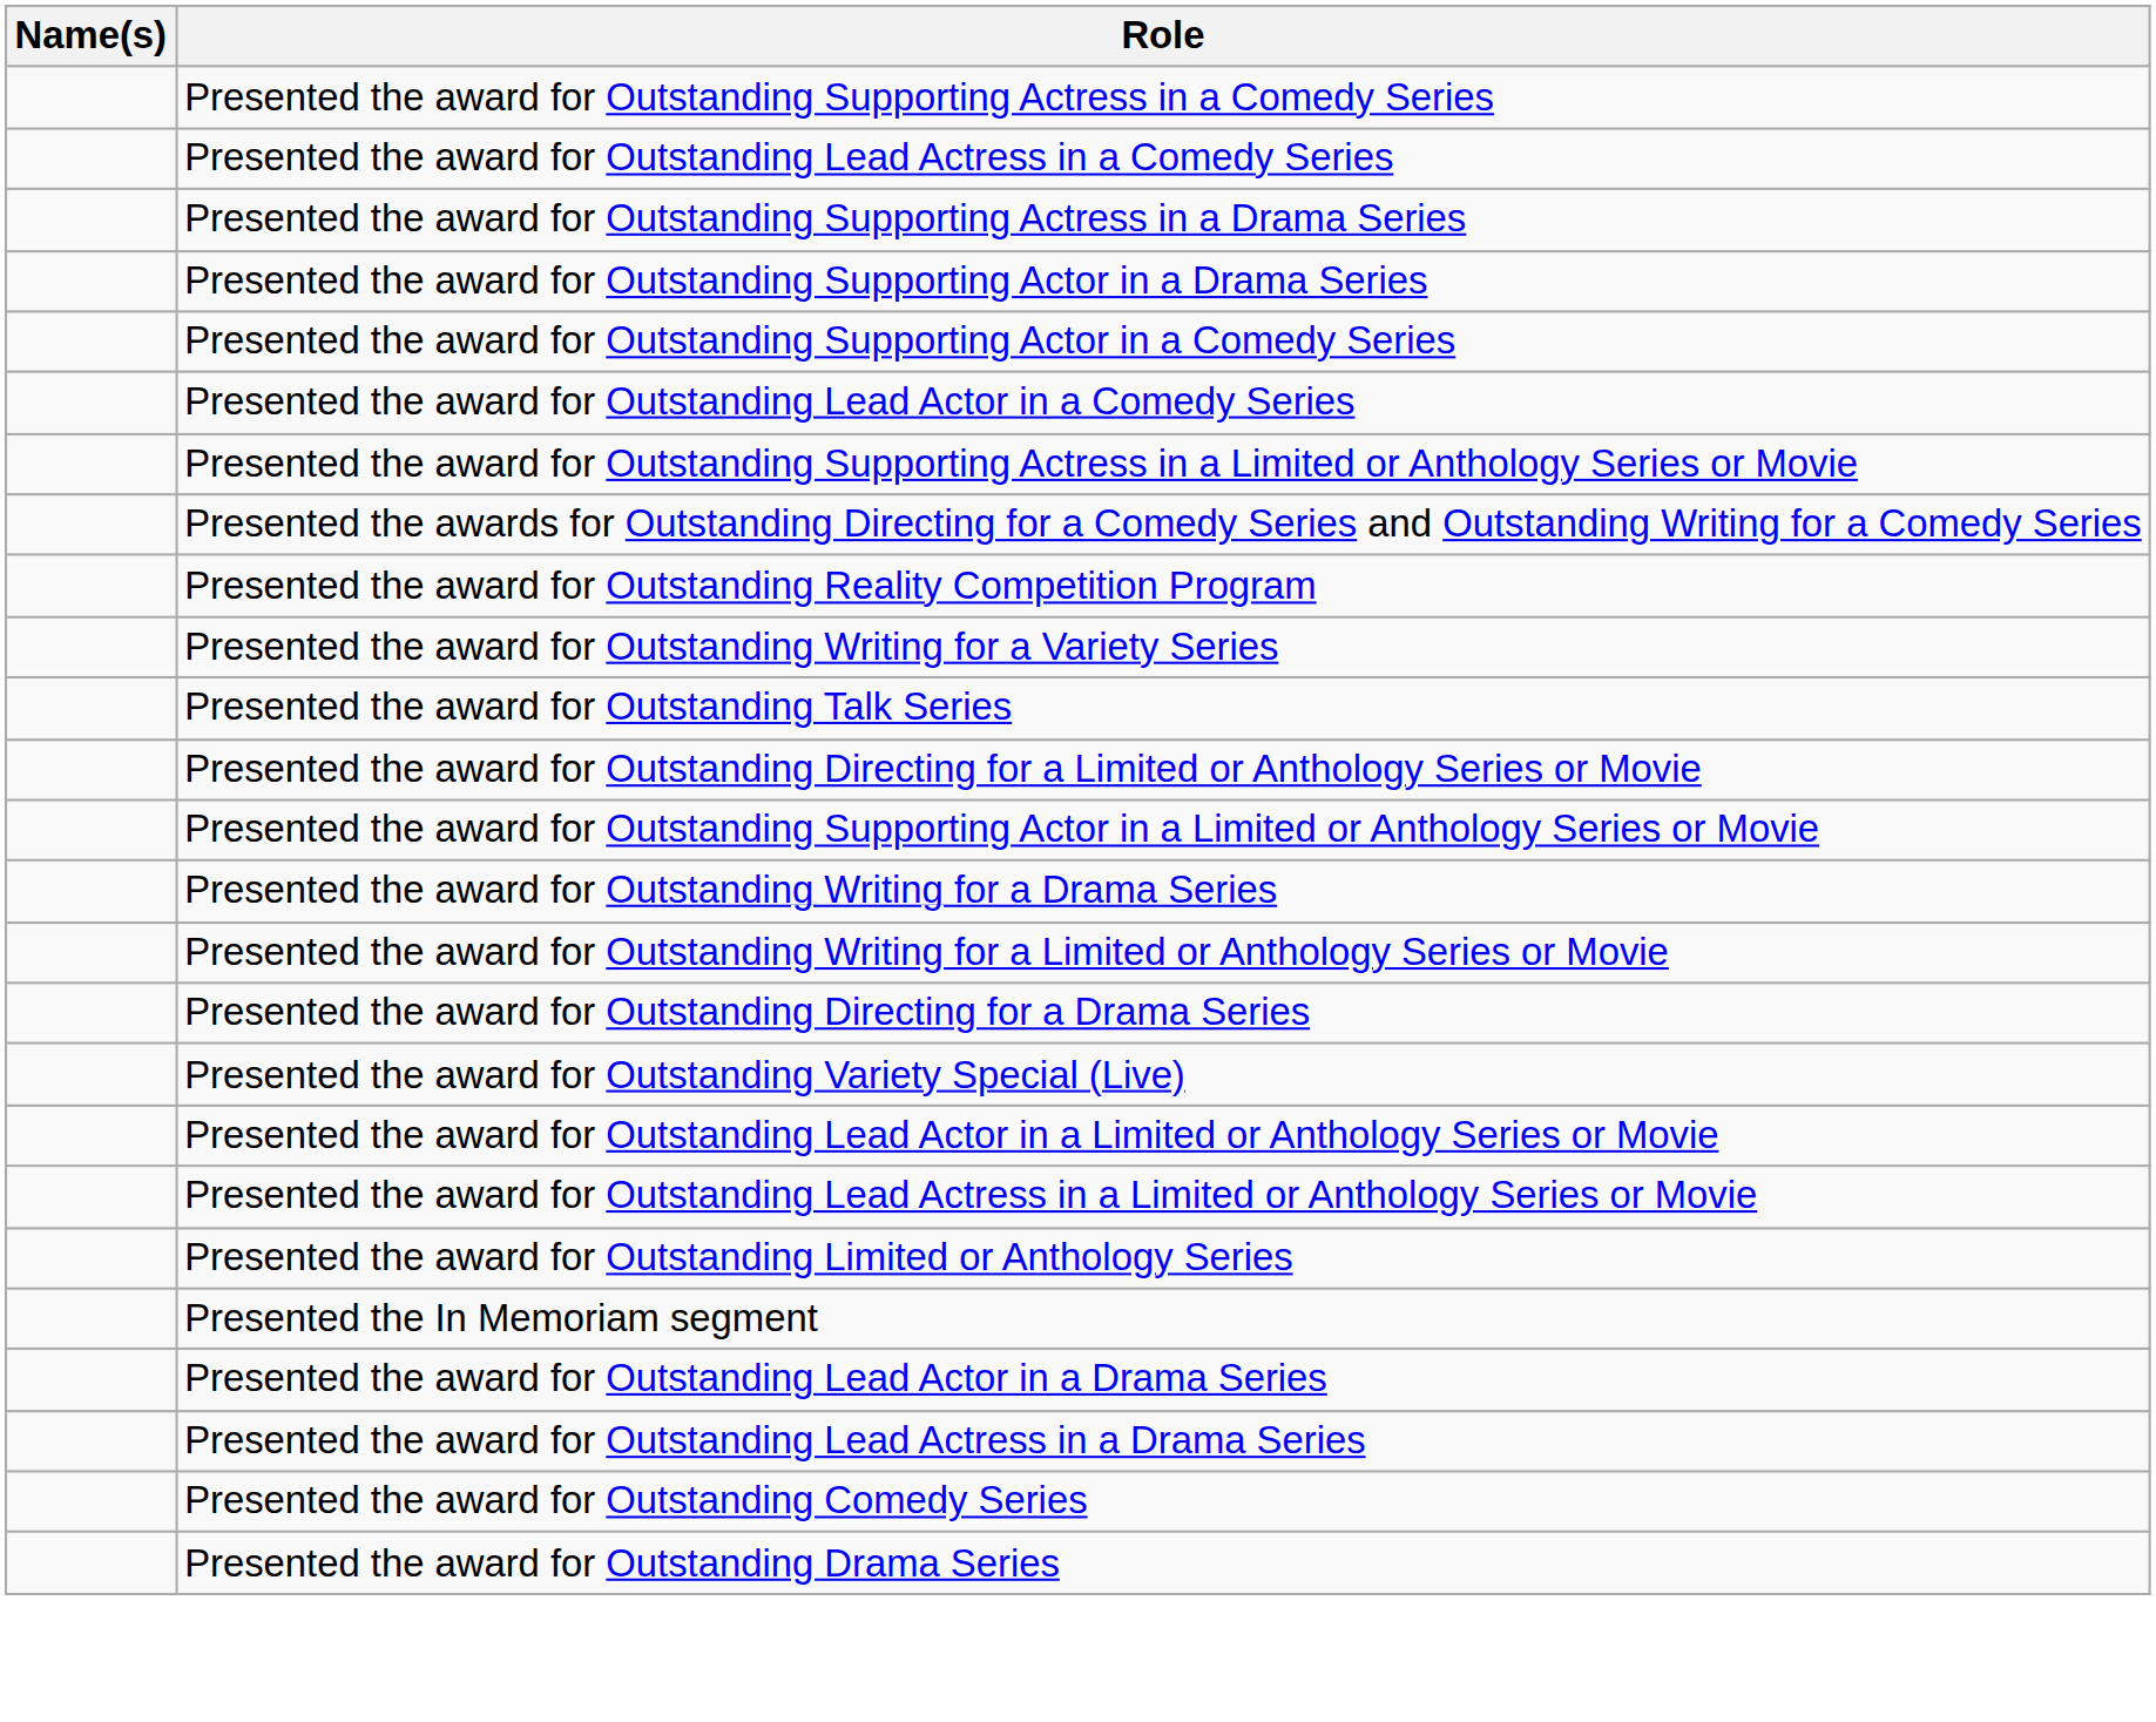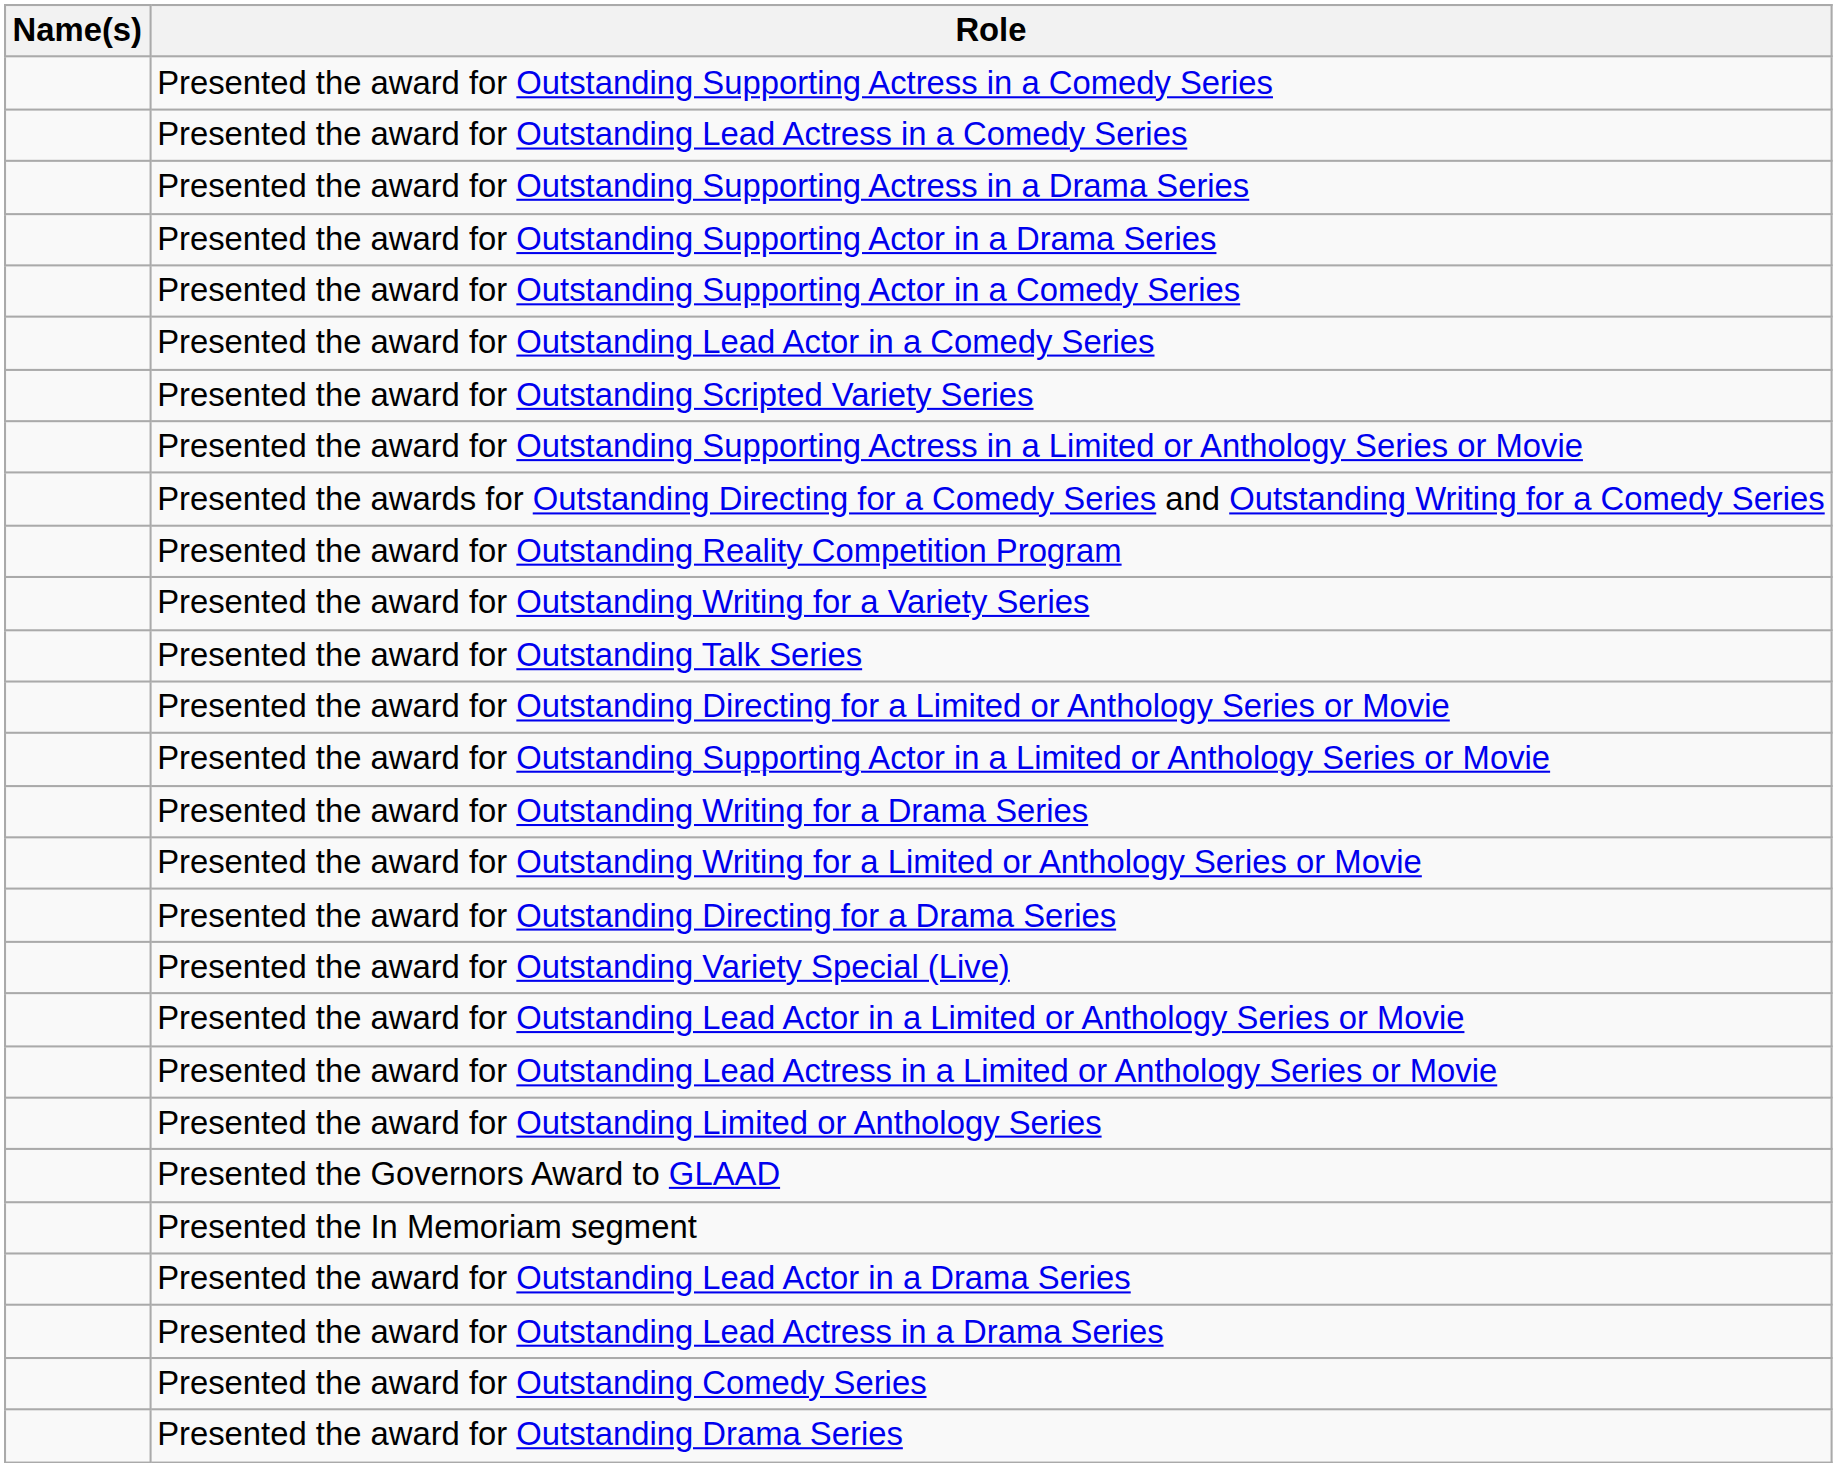 <table class="wikitable sortable">
 <tr>
 <th scope="col">Name(s)</th>
 <th scope="col">Role</th>
 </tr>
 <tr>
 <td scope="row"></td>
 <td>Presented the award for <a href='#'>Outstanding Supporting Actress in a Comedy Series</a></td>
 </tr>
 <tr>
 <td scope="row"></td>
 <td>Presented the award for <a href='#'>Outstanding Lead Actress in a Comedy Series</a></td>
 </tr>
 <tr>
 <td scope="row"></td>
 <td>Presented the award for <a href='#'>Outstanding Supporting Actress in a Drama Series</a></td>
 </tr>
 <tr>
 <td scope="row"></td>
 <td>Presented the award for <a href='#'>Outstanding Supporting Actor in a Drama Series</a></td>
 </tr>
 <tr>
 <td scope="row"></td>
 <td>Presented the award for <a href='#'>Outstanding Supporting Actor in a Comedy Series</a></td>
 </tr>
 <tr>
 <td scope="row"></td>
 <td>Presented the award for <a href='#'>Outstanding Lead Actor in a Comedy Series</a></td>
+</tr>
+<tr>
+<td scope="row"></td>
+<td>Presented the award for <a href='#'>Outstanding Scripted Variety Series</a></td>
 </tr>
 <tr>
 <td scope="row"></td>
 <td>Presented the award for <a href='#'>Outstanding Supporting Actress in a Limited or Anthology Series or Movie</a></td>
 </tr>
 <tr>
 <td scope="row"></td>
 <td>Presented the awards for <a href='#'>Outstanding Directing for a Comedy Series</a> and <a href='#'>Outstanding Writing for a Comedy Series</a></td>
 </tr>
 <tr>
 <td scope="row"></td>
 <td>Presented the award for <a href='#'>Outstanding Reality Competition Program</a></td>
 </tr>
 <tr>
 <td scope="row"></td>
 <td>Presented the award for <a href='#'>Outstanding Writing for a Variety Series</a></td>
 </tr>
 <tr>
 <td scope="row"></td>
 <td>Presented the award for <a href='#'>Outstanding Talk Series</a></td>
 </tr>
 <tr>
 <td scope="row"></td>
 <td>Presented the award for <a href='#'>Outstanding Directing for a Limited or Anthology Series or Movie</a></td>
 </tr>
 <tr>
 <td scope="row"></td>
 <td>Presented the award for <a href='#'>Outstanding Supporting Actor in a Limited or Anthology Series or Movie</a></td>
 </tr>
 <tr>
 <td scope="row"></td>
 <td>Presented the award for <a href='#'>Outstanding Writing for a Drama Series</a></td>
 </tr>
 <tr>
 <td scope="row"></td>
 <td>Presented the award for <a href='#'>Outstanding Writing for a Limited or Anthology Series or Movie</a></td>
 </tr>
 <tr>
 <td scope="row"></td>
 <td>Presented the award for <a href='#'>Outstanding Directing for a Drama Series</a></td>
 </tr>
 <tr>
 <td scope="row"></td>
 <td>Presented the award for <a href='#'>Outstanding Variety Special (Live)</a></td>
 </tr>
 <tr>
 <td scope="row"></td>
 <td>Presented the award for <a href='#'>Outstanding Lead Actor in a Limited or Anthology Series or Movie</a></td>
 </tr>
 <tr>
 <td scope="row"></td>
 <td>Presented the award for <a href='#'>Outstanding Lead Actress in a Limited or Anthology Series or Movie</a></td>
 </tr>
 <tr>
 <td scope="row"></td>
 <td>Presented the award for <a href='#'>Outstanding Limited or Anthology Series</a></td>
 </tr>
 <tr>
 <td scope="row"></td>
+<td>Presented the Governors Award to <a href='#'>GLAAD</a></td>
+</tr>
+<tr>
+<td scope="row"></td>
 <td>Presented the In Memoriam segment</td>
 </tr>
 <tr>
 <td scope="row"></td>
 <td>Presented the award for <a href='#'>Outstanding Lead Actor in a Drama Series</a></td>
 </tr>
 <tr>
 <td scope="row"></td>
 <td>Presented the award for <a href='#'>Outstanding Lead Actress in a Drama Series</a></td>
 </tr>
 <tr>
 <td scope="row"></td>
 <td>Presented the award for <a href='#'>Outstanding Comedy Series</a></td>
 </tr>
 <tr>
 <td scope="row"></td>
 <td>Presented the award for <a href='#'>Outstanding Drama Series</a></td>
 </tr>
 </table>
